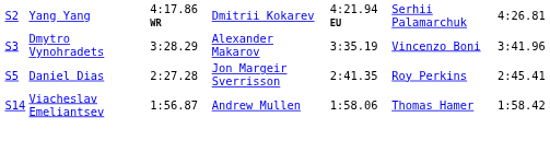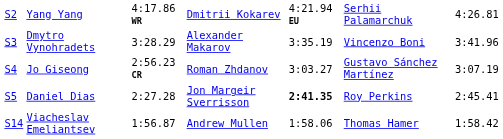 <table>
 <tr>
 <td><a href='#'>S2</a></td>
 <td><a href='#'>Yang Yang</a><br></td>
 <td>4:17.86 <small><strong>WR</strong></small></td>
 <td><a href='#'>Dmitrii Kokarev</a><br></td>
 <td>4:21.94 <small><strong>EU</strong></small></td>
 <td><a href='#'>Serhii Palamarchuk</a><br></td>
 <td>4:26.81</td>
 </tr>
 <tr>
 <td><a href='#'>S3</a></td>
 <td><a href='#'>Dmytro Vynohradets</a><br></td>
 <td>3:28.29</td>
 <td><a href='#'>Alexander Makarov</a><br></td>
 <td>3:35.19</td>
 <td><a href='#'>Vincenzo Boni</a><br></td>
 <td>3:41.96</td>
 </tr>
 <tr>
+<td><a href='#'>S4</a></td>
+<td><a href='#'>Jo Giseong</a><br></td>
+<td>2:56.23 <small><strong>CR</strong></small></td>
+<td><a href='#'>Roman Zhdanov</a><br></td>
+<td>3:03.27</td>
+<td><a href='#'>Gustavo Sánchez Martínez</a><br></td>
+<td>3:07.19</td>
+</tr>
+<tr>
 <td><a href='#'>S5</a></td>
 <td><a href='#'>Daniel Dias</a><br></td>
 <td>2:27.28</td>
 <td><a href='#'>Jon Margeir Sverrisson</a><br></td>
-<td>2:41.35</td>
+<td><strong>2:41.35</strong></td>
 <td><a href='#'>Roy Perkins</a><br></td>
 <td>2:45.41</td>
 </tr>
 <tr>
 <td><a href='#'>S14</a></td>
 <td><a href='#'>Viacheslav Emeliantsev</a><br></td>
 <td>1:56.87</td>
 <td><a href='#'>Andrew Mullen</a><br></td>
 <td>1:58.06</td>
 <td><a href='#'>Thomas Hamer</a><br></td>
 <td>1:58.42</td>
 </tr>
 </table>
